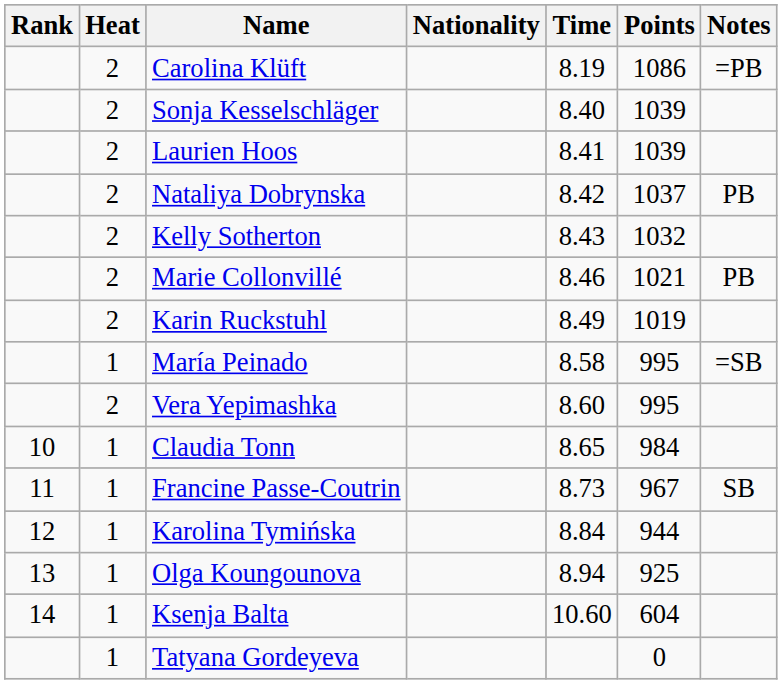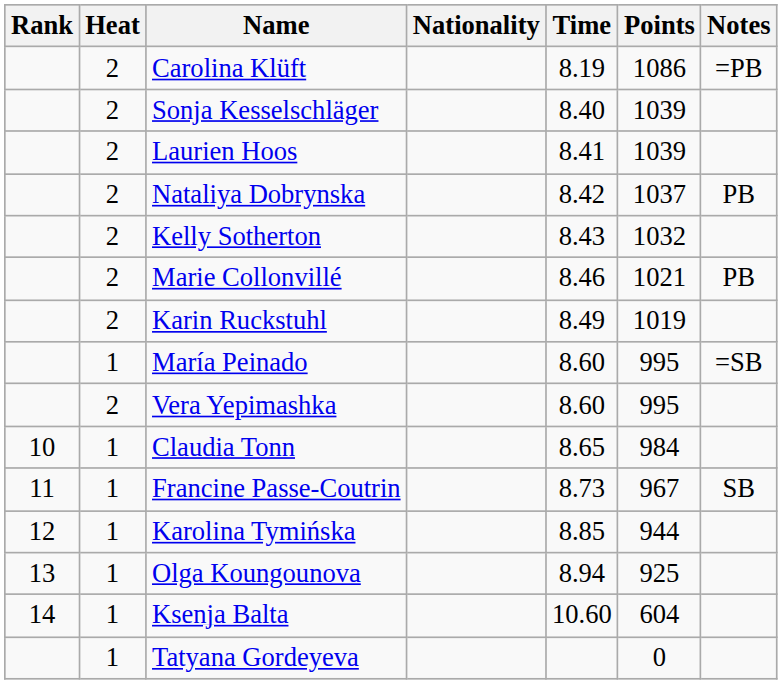 <table class="wikitable sortable" style="text-align:center">
 <tr>
 <th>Rank</th>
 <th>Heat</th>
 <th>Name</th>
 <th>Nationality</th>
 <th>Time</th>
 <th>Points</th>
 <th>Notes</th>
 </tr>
 <tr>
 <td></td>
 <td>2</td>
 <td align="left"><a href='#'>Carolina Klüft</a></td>
 <td align=left></td>
 <td>8.19</td>
 <td>1086</td>
 <td>=PB</td>
 </tr>
 <tr>
 <td></td>
 <td>2</td>
 <td align="left"><a href='#'>Sonja Kesselschläger</a></td>
 <td align=left></td>
 <td>8.40</td>
 <td>1039</td>
 <td></td>
 </tr>
 <tr>
 <td></td>
 <td>2</td>
 <td align="left"><a href='#'>Laurien Hoos</a></td>
 <td align=left></td>
 <td>8.41</td>
 <td>1039</td>
 <td></td>
 </tr>
 <tr>
 <td></td>
 <td>2</td>
 <td align="left"><a href='#'>Nataliya Dobrynska</a></td>
 <td align=left></td>
 <td>8.42</td>
 <td>1037</td>
 <td>PB</td>
 </tr>
 <tr>
 <td></td>
 <td>2</td>
 <td align="left"><a href='#'>Kelly Sotherton</a></td>
 <td align=left></td>
 <td>8.43</td>
 <td>1032</td>
 <td></td>
 </tr>
 <tr>
 <td></td>
 <td>2</td>
 <td align="left"><a href='#'>Marie Collonvillé</a></td>
 <td align=left></td>
 <td>8.46</td>
 <td>1021</td>
 <td>PB</td>
 </tr>
 <tr>
 <td></td>
 <td>2</td>
 <td align="left"><a href='#'>Karin Ruckstuhl</a></td>
 <td align=left></td>
 <td>8.49</td>
 <td>1019</td>
 <td></td>
 </tr>
 <tr>
 <td></td>
 <td>1</td>
 <td align="left"><a href='#'>María Peinado</a></td>
 <td align=left></td>
-<td>8.58</td>
+<td>8.60</td>
 <td>995</td>
 <td>=SB</td>
 </tr>
 <tr>
 <td></td>
 <td>2</td>
 <td align="left"><a href='#'>Vera Yepimashka</a></td>
 <td align=left></td>
 <td>8.60</td>
 <td>995</td>
 <td></td>
 </tr>
 <tr>
 <td>10</td>
 <td>1</td>
 <td align="left"><a href='#'>Claudia Tonn</a></td>
 <td align=left></td>
 <td>8.65</td>
 <td>984</td>
 <td></td>
 </tr>
 <tr>
 <td>11</td>
 <td>1</td>
 <td align="left"><a href='#'>Francine Passe-Coutrin</a></td>
 <td align=left></td>
 <td>8.73</td>
 <td>967</td>
 <td>SB</td>
 </tr>
 <tr>
 <td>12</td>
 <td>1</td>
 <td align="left"><a href='#'>Karolina Tymińska</a></td>
 <td align=left></td>
-<td>8.84</td>
+<td>8.85</td>
 <td>944</td>
 <td></td>
 </tr>
 <tr>
 <td>13</td>
 <td>1</td>
 <td align="left"><a href='#'>Olga Koungounova</a></td>
 <td align=left></td>
 <td>8.94</td>
 <td>925</td>
 <td></td>
 </tr>
 <tr>
 <td>14</td>
 <td>1</td>
 <td align="left"><a href='#'>Ksenja Balta</a></td>
 <td align=left></td>
 <td>10.60</td>
 <td>604</td>
 <td></td>
 </tr>
 <tr>
 <td></td>
 <td>1</td>
 <td align="left"><a href='#'>Tatyana Gordeyeva</a></td>
 <td align=left></td>
 <td></td>
 <td>0</td>
 <td></td>
 </tr>
 </table>
